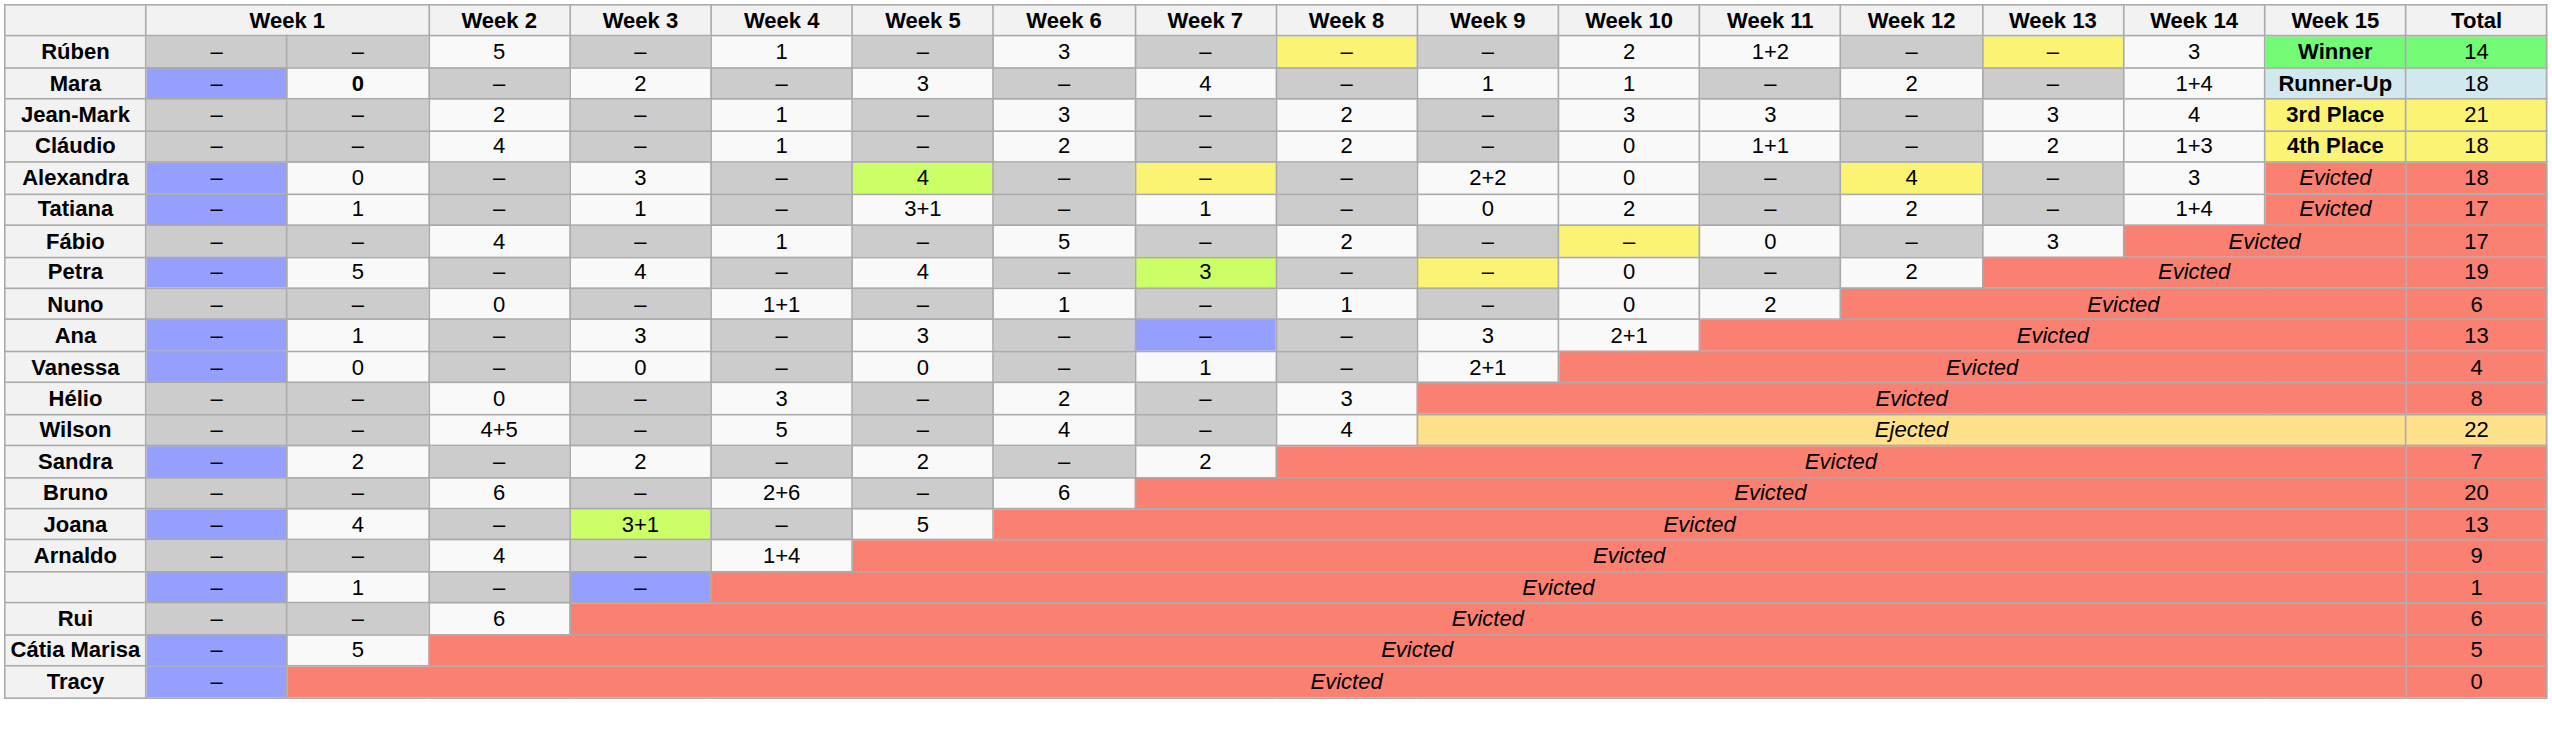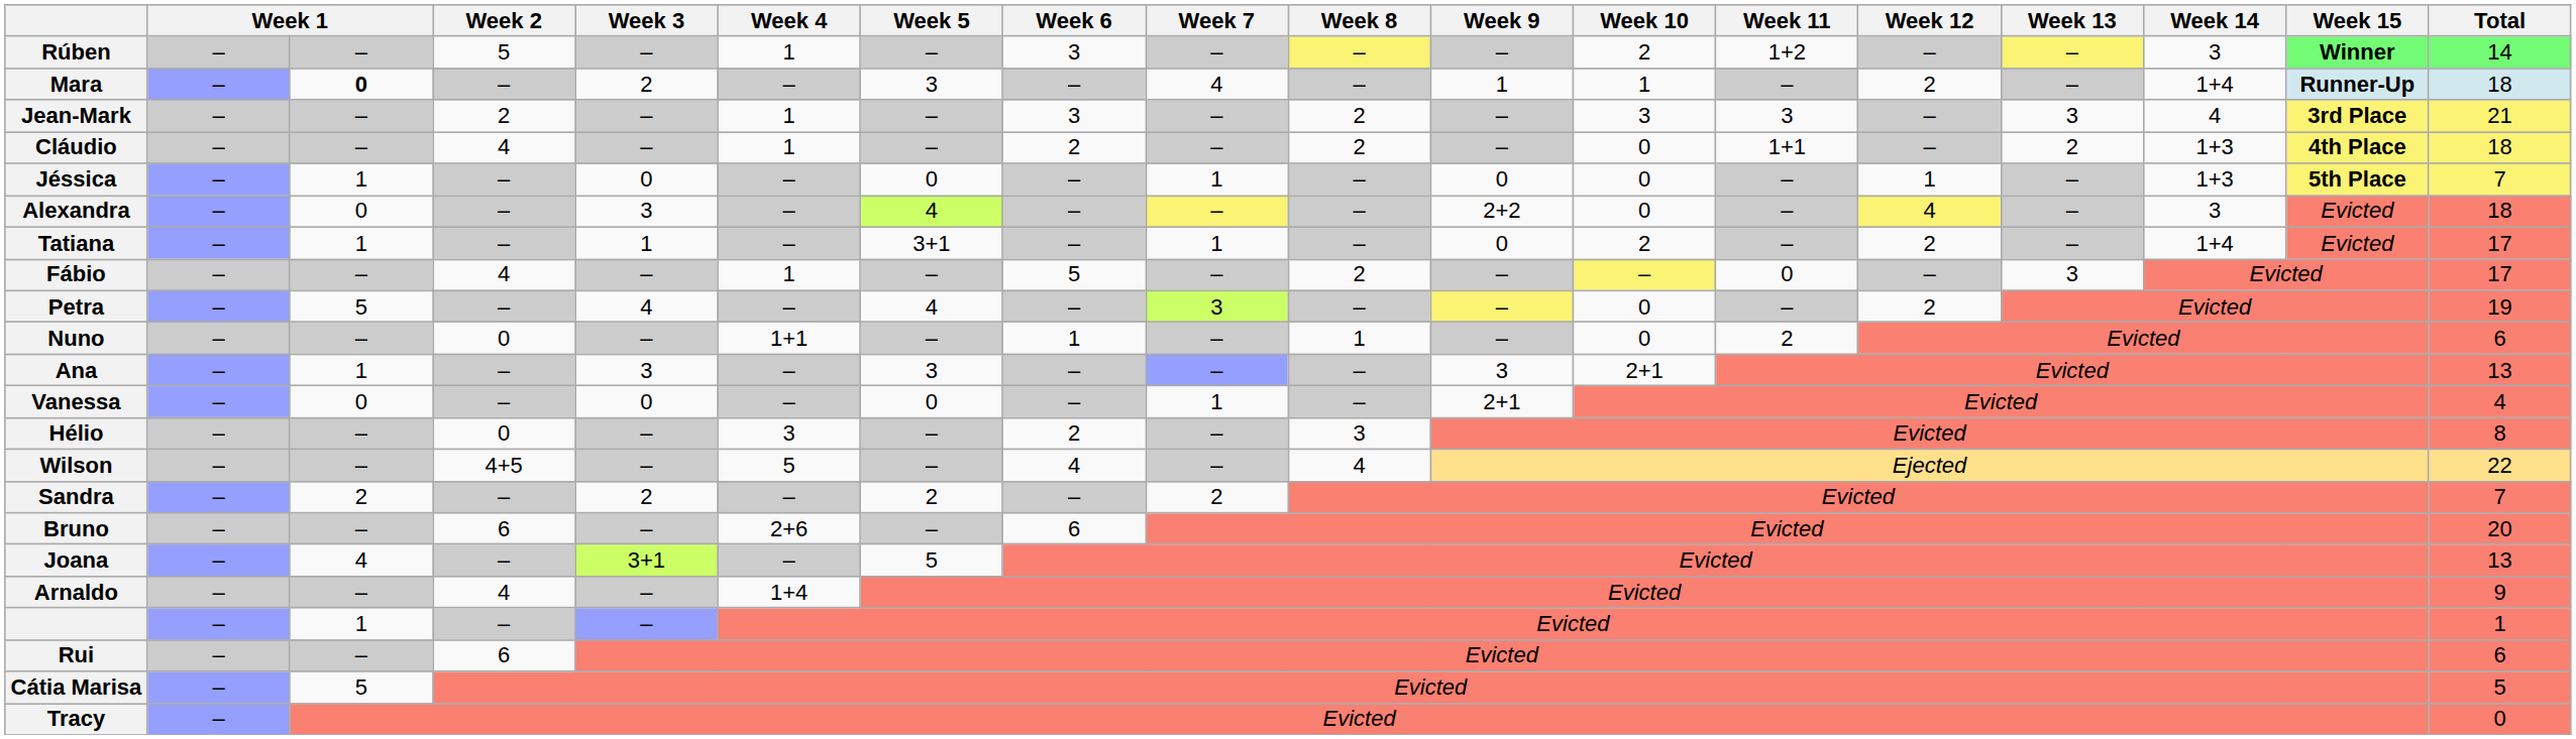 <table class="wikitable" style="text-align:center; font-size:85%; line-height:13px;">
 <tr>
 <th style="width: 5%;"></th>
 <th colspan="2" style="width: 10%;">Week 1</th>
 <th style="width: 5%;">Week 2</th>
 <th style="width: 5%;">Week 3</th>
 <th style="width: 5%;">Week 4</th>
 <th style="width: 5%;">Week 5</th>
 <th style="width: 5%;">Week 6</th>
 <th style="width: 5%;">Week 7</th>
 <th style="width: 5%;">Week 8</th>
 <th style="width: 5%;">Week 9</th>
 <th style="width: 5%;">Week 10</th>
 <th style="width: 5%;">Week 11</th>
 <th style="width: 5%;">Week 12</th>
 <th style="width: 5%;">Week 13</th>
 <th style="width: 5%;">Week 14</th>
 <th style="width: 5%;">Week 15</th>
 <th style="width: 5%;">Total</th>
 </tr>
 <tr>
 <th>Rúben</th>
 <td style="background:#CCCCCC">–</td>
 <td style="background:#CCCCCC">–</td>
 <td>5</td>
 <td style="background:#CCCCCC">–</td>
 <td>1</td>
 <td style="background:#CCCCCC">–</td>
 <td>3</td>
 <td style="background:#CCCCCC">–</td>
 <td style="background:#FBF373; text-align:center">–</td>
 <td style="background:#CCCCCC">–</td>
 <td>2</td>
 <td>1+2</td>
 <td style="background:#CCCCCC">–</td>
 <td style="background:#FBF373; text-align:center">–</td>
 <td>3</td>
 <td bgcolor="73FB76"><strong>Winner</strong></td>
 <td bgcolor="73FB76">14</td>
 </tr>
 <tr>
 <th>Mara</th>
 <td style="background:#959ffd">–</td>
 <td><strong>0</strong></td>
 <td style="background:#CCCCCC">–</td>
 <td>2</td>
 <td style="background:#CCCCCC">–</td>
 <td>3</td>
 <td style="background:#CCCCCC">–</td>
 <td>4</td>
 <td style="background:#CCCCCC">–</td>
 <td>1</td>
 <td>1</td>
 <td style="background:#CCCCCC">–</td>
 <td>2</td>
 <td style="background:#CCCCCC">–</td>
 <td>1+4</td>
 <td nowrap bgcolor="D1E8EF"><strong>Runner-Up</strong></td>
 <td bgcolor="D1E8EF">18</td>
 </tr>
 <tr>
 <th>Jean-Mark</th>
 <td style="background:#CCCCCC">–</td>
 <td style="background:#CCCCCC">–</td>
 <td>2</td>
 <td style="background:#CCCCCC">–</td>
 <td>1</td>
 <td style="background:#CCCCCC">–</td>
 <td>3</td>
 <td style="background:#CCCCCC">–</td>
 <td>2</td>
 <td style="background:#CCCCCC">–</td>
 <td>3</td>
 <td>3</td>
 <td style="background:#CCCCCC">–</td>
 <td>3</td>
 <td>4</td>
 <td style="background:#FBF373"><strong>3rd Place</strong></td>
 <td style="background:#FBF373">21</td>
 </tr>
 <tr>
 <th>Cláudio</th>
 <td style="background:#CCCCCC">–</td>
 <td style="background:#CCCCCC">–</td>
 <td>4</td>
 <td style="background:#CCCCCC">–</td>
 <td>1</td>
 <td style="background:#CCCCCC">–</td>
 <td>2</td>
 <td style="background:#CCCCCC">–</td>
 <td>2</td>
 <td style="background:#CCCCCC">–</td>
 <td>0</td>
 <td>1+1</td>
 <td style="background:#CCCCCC">–</td>
 <td>2</td>
 <td>1+3</td>
 <td style="background:#FBF373"><strong>4th Place</strong></td>
 <td style="background:#FBF373">18</td>
+</tr>
+<tr>
+<th>Jéssica</th>
+<td style="background:#959ffd">–</td>
+<td>1</td>
+<td style="background:#CCCCCC">–</td>
+<td>0</td>
+<td style="background:#CCCCCC">–</td>
+<td>0</td>
+<td style="background:#CCCCCC">–</td>
+<td>1</td>
+<td style="background:#CCCCCC">–</td>
+<td>0</td>
+<td>0</td>
+<td style="background:#CCCCCC">–</td>
+<td>1</td>
+<td style="background:#CCCCCC">–</td>
+<td>1+3</td>
+<td style="background:#FBF373"><strong>5th Place</strong></td>
+<td style="background:#FBF373">7</td>
 </tr>
 <tr>
 <th>Alexandra</th>
 <td style="background:#959ffd">–</td>
 <td>0</td>
 <td style="background:#CCCCCC">–</td>
 <td>3</td>
 <td style="background:#CCCCCC">–</td>
 <td style="background:#ccff66">4</td>
 <td style="background:#CCCCCC">–</td>
 <td style="background:#FBF373; text-align:center">–</td>
 <td style="background:#CCCCCC">–</td>
 <td>2+2</td>
 <td>0</td>
 <td style="background:#CCCCCC">–</td>
 <td style="background:#FBF373; text-align:center">4</td>
 <td style="background:#CCCCCC">–</td>
 <td>3</td>
 <td style="background:#fa8072"><em>Evicted</em></td>
 <td style="background:#fa8072">18</td>
 </tr>
 <tr>
 <th>Tatiana</th>
 <td style="background:#959ffd">–</td>
 <td>1</td>
 <td style="background:#CCCCCC">–</td>
 <td>1</td>
 <td style="background:#CCCCCC">–</td>
 <td>3+1</td>
 <td style="background:#CCCCCC">–</td>
 <td>1</td>
 <td style="background:#CCCCCC">–</td>
 <td>0</td>
 <td>2</td>
 <td style="background:#CCCCCC">–</td>
 <td>2</td>
 <td style="background:#CCCCCC">–</td>
 <td>1+4</td>
 <td style="background:#fa8072"><em>Evicted</em></td>
 <td style="background:#fa8072">17</td>
 </tr>
 <tr>
 <th>Fábio</th>
 <td style="background:#CCCCCC">–</td>
 <td style="background:#CCCCCC">–</td>
 <td>4</td>
 <td style="background:#CCCCCC">–</td>
 <td>1</td>
 <td style="background:#CCCCCC">–</td>
 <td>5</td>
 <td style="background:#CCCCCC">–</td>
 <td>2</td>
 <td style="background:#CCCCCC">–</td>
 <td style="background:#FBF373; text-align:center">–</td>
 <td>0</td>
 <td style="background:#CCCCCC">–</td>
 <td>3</td>
 <td colspan=2 style="background:#fa8072"><em>Evicted</em></td>
 <td style="background:#fa8072">17</td>
 </tr>
 <tr>
 <th>Petra</th>
 <td style="background:#959ffd">–</td>
 <td>5</td>
 <td style="background:#CCCCCC">–</td>
 <td>4</td>
 <td style="background:#CCCCCC">–</td>
 <td>4</td>
 <td style="background:#CCCCCC">–</td>
 <td style="background:#ccff66">3</td>
 <td style="background:#CCCCCC">–</td>
 <td style="background:#FBF373; text-align:center">–</td>
 <td>0</td>
 <td style="background:#CCCCCC">–</td>
 <td>2</td>
 <td colspan=3 style="background:#fa8072"><em>Evicted</em></td>
 <td style="background:#fa8072">19</td>
 </tr>
 <tr>
 <th>Nuno</th>
 <td style="background:#CCCCCC">–</td>
 <td style="background:#CCCCCC">–</td>
 <td>0</td>
 <td style="background:#CCCCCC">–</td>
 <td>1+1</td>
 <td style="background:#CCCCCC">–</td>
 <td>1</td>
 <td style="background:#CCCCCC">–</td>
 <td>1</td>
 <td style="background:#CCCCCC">–</td>
 <td>0</td>
 <td>2</td>
 <td colspan=4 style="background:#fa8072"><em>Evicted</em></td>
 <td style="background:#fa8072">6</td>
 </tr>
 <tr>
 <th>Ana</th>
 <td style="background:#959ffd">–</td>
 <td>1</td>
 <td style="background:#CCCCCC">–</td>
 <td>3</td>
 <td style="background:#CCCCCC">–</td>
 <td>3</td>
 <td style="background:#CCCCCC">–</td>
 <td style="background:#959ffd; text-align:center">–</td>
 <td style="background:#CCCCCC">–</td>
 <td>3</td>
 <td>2+1</td>
 <td colspan=5 style="background:#fa8072"><em>Evicted</em></td>
 <td style="background:#fa8072">13</td>
 </tr>
 <tr>
 <th>Vanessa</th>
 <td style="background:#959ffd">–</td>
 <td>0</td>
 <td style="background:#CCCCCC">–</td>
 <td>0</td>
 <td style="background:#CCCCCC">–</td>
 <td>0</td>
 <td style="background:#CCCCCC">–</td>
 <td>1</td>
 <td style="background:#CCCCCC">–</td>
 <td>2+1</td>
 <td colspan=6 style="background:#fa8072"><em>Evicted</em></td>
 <td style="background:#fa8072">4</td>
 </tr>
 <tr>
 <th>Hélio</th>
 <td style="background:#CCCCCC">–</td>
 <td style="background:#CCCCCC">–</td>
 <td>0</td>
 <td style="background:#CCCCCC">–</td>
 <td>3</td>
 <td style="background:#CCCCCC">–</td>
 <td>2</td>
 <td style="background:#CCCCCC">–</td>
 <td>3</td>
 <td colspan=7 style="background:#fa8072"><em>Evicted</em></td>
 <td style="background:#fa8072">8</td>
 </tr>
 <tr>
 <th>Wilson</th>
 <td style="background:#CCCCCC">–</td>
 <td style="background:#CCCCCC">–</td>
 <td>4+5</td>
 <td style="background:#CCCCCC">–</td>
 <td>5</td>
 <td style="background:#CCCCCC">–</td>
 <td>4</td>
 <td style="background:#CCCCCC">–</td>
 <td>4</td>
 <td colspan=7 style="background:#ffe08b; text-align:center"><em>Ejected</em></td>
 <td style="background:#ffe08b">22</td>
 </tr>
 <tr>
 <th>Sandra</th>
 <td style="background:#959ffd">–</td>
 <td>2</td>
 <td style="background:#CCCCCC">–</td>
 <td>2</td>
 <td style="background:#CCCCCC">–</td>
 <td>2</td>
 <td style="background:#CCCCCC">–</td>
 <td>2</td>
 <td colspan=8 style="background:#fa8072"><em>Evicted</em></td>
 <td style="background:#fa8072">7</td>
 </tr>
 <tr>
 <th>Bruno</th>
 <td style="background:#CCCCCC">–</td>
 <td style="background:#CCCCCC">–</td>
 <td>6</td>
 <td style="background:#CCCCCC">–</td>
 <td>2+6</td>
 <td style="background:#CCCCCC">–</td>
 <td>6</td>
 <td colspan=9 style="background:#fa8072"><em>Evicted</em></td>
 <td style="background:#fa8072">20</td>
 </tr>
 <tr>
 <th>Joana</th>
 <td style="background:#959ffd">–</td>
 <td>4</td>
 <td style="background:#CCCCCC">–</td>
 <td style="background:#ccff66">3+1</td>
 <td style="background:#CCCCCC">–</td>
 <td>5</td>
 <td colspan=10 style="background:#fa8072"><em>Evicted</em></td>
 <td style="background:#fa8072">13</td>
 </tr>
 <tr>
 <th>Arnaldo</th>
 <td style="background:#CCCCCC">–</td>
 <td style="background:#CCCCCC">–</td>
 <td>4</td>
 <td style="background:#CCCCCC">–</td>
 <td>1+4</td>
 <td colspan=11 style="background:#fa8072"><em>Evicted</em></td>
 <td style="background:#fa8072">9</td>
 </tr>
 <tr>
 <th></th>
 <td style="background:#959ffd">–</td>
 <td>1</td>
 <td style="background:#CCCCCC">–</td>
 <td style="background:#959ffd">–</td>
 <td colspan=12 style="background:#fa8072"><em>Evicted</em></td>
 <td style="background:#fa8072">1</td>
 </tr>
 <tr>
 <th>Rui</th>
 <td style="background:#CCCCCC">–</td>
 <td style="background:#CCCCCC">–</td>
 <td>6</td>
 <td colspan=13 style="background:#fa8072"><em>Evicted</em></td>
 <td style="background:#fa8072">6</td>
 </tr>
 <tr>
 <th>Cátia Marisa</th>
 <td style="background:#959ffd">–</td>
 <td>5</td>
 <td colspan=14 style="background:#fa8072"><em>Evicted</em></td>
 <td style="background:#fa8072">5</td>
 </tr>
 <tr>
 <th>Tracy</th>
 <td style="background:#959ffd">–</td>
 <td colspan=15 style="background:#fa8072"><em>Evicted</em></td>
 <td style="background:#fa8072">0</td>
 </tr>
 </table>
